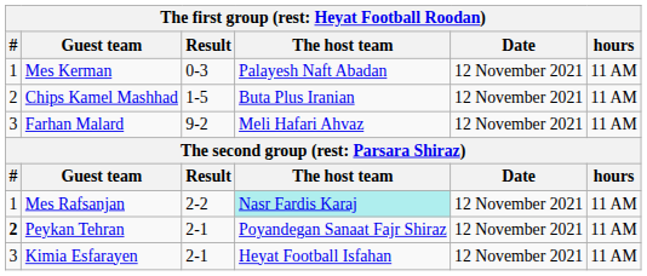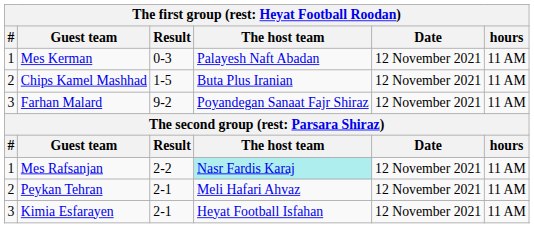 <table class="wikitable">
 <tr>
 <th colspan="6">The first group (rest: <a href='#'>Heyat Football Roodan</a>) </th>
 </tr>
 <tr>
 <th>#</th>
 <th>Guest team</th>
 <th>Result</th>
 <th>The host team</th>
 <th>Date</th>
 <th>hours</th>
 </tr>
 <tr>
 <td>1</td>
 <td><a href='#'>Mes Kerman</a></td>
 <td>0-3</td>
 <td><a href='#'>Palayesh Naft Abadan</a></td>
 <td>12 November 2021</td>
 <td>11 AM</td>
 </tr>
 <tr>
 <td>2</td>
 <td><a href='#'>Chips Kamel Mashhad</a></td>
 <td>1-5</td>
 <td><a href='#'>Buta Plus Iranian</a></td>
 <td>12 November 2021</td>
 <td>11 AM</td>
 </tr>
 <tr>
 <td>3</td>
 <td><a href='#'>Farhan Malard</a></td>
 <td>9-2</td>
-<td><a href='#'>Meli Hafari Ahvaz</a></td>
+<td><a href='#'>Poyandegan Sanaat Fajr Shiraz</a></td>
 <td>12 November 2021</td>
 <td>11 AM</td>
 </tr>
 <tr>
 <th colspan="6">The second group (rest: <a href='#'>Parsara Shiraz</a>) </th>
 </tr>
 <tr>
 <th>#</th>
 <th>Guest team</th>
 <th>Result</th>
 <th>The host team</th>
 <th>Date</th>
 <th>hours</th>
 </tr>
 <tr>
 <td>1</td>
 <td><a href='#'>Mes Rafsanjan</a></td>
 <td>2-2</td>
 <td style="background: paleturquoise;"><a href='#'>Nasr Fardis Karaj</a></td>
 <td>12 November 2021</td>
 <td>11 AM</td>
 </tr>
 <tr>
-<td><strong>2</strong></td>
+<td>2</td>
 <td><a href='#'>Peykan Tehran</a></td>
 <td>2-1</td>
-<td><a href='#'>Poyandegan Sanaat Fajr Shiraz</a></td>
+<td><a href='#'>Meli Hafari Ahvaz</a></td>
 <td>12 November 2021</td>
 <td>11 AM</td>
 </tr>
 <tr>
 <td>3</td>
 <td><a href='#'>Kimia Esfarayen</a></td>
 <td>2-1</td>
 <td><a href='#'>Heyat Football Isfahan</a></td>
 <td>12 November 2021</td>
 <td>11 AM</td>
 </tr>
 </table>
